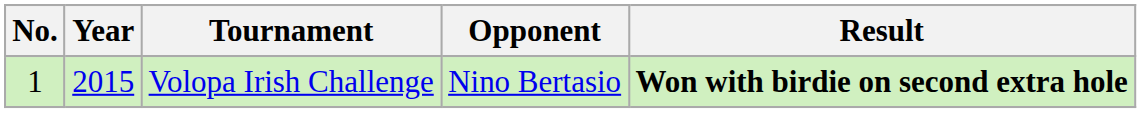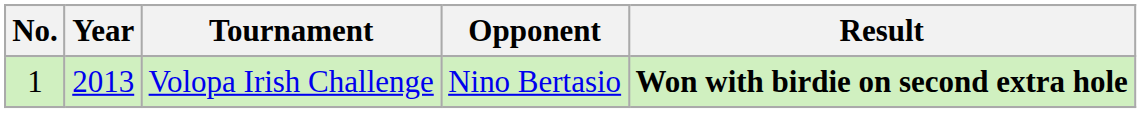 <table class="wikitable" style="font-size:95%;">
 <tr>
 <th>No.</th>
 <th>Year</th>
 <th>Tournament</th>
 <th>Opponent</th>
 <th>Result</th>
 </tr>
 <tr style="background:#D0F0C0;">
 <td align=center>1</td>
-<td><a href='#'>2015</a></td>
+<td><a href='#'>2013</a></td>
 <td><a href='#'>Volopa Irish Challenge</a></td>
 <td> <a href='#'>Nino Bertasio</a></td>
 <td><strong>Won with birdie on second extra hole</strong></td>
 </tr>
 </table>
